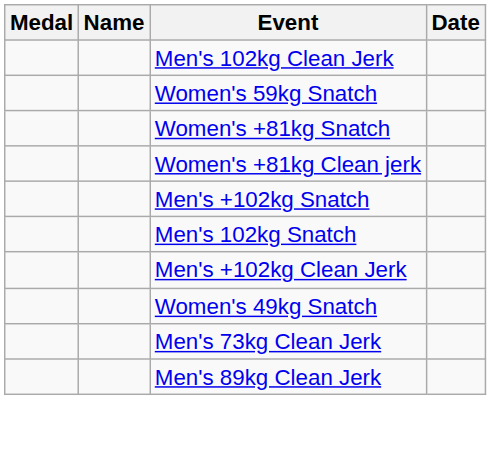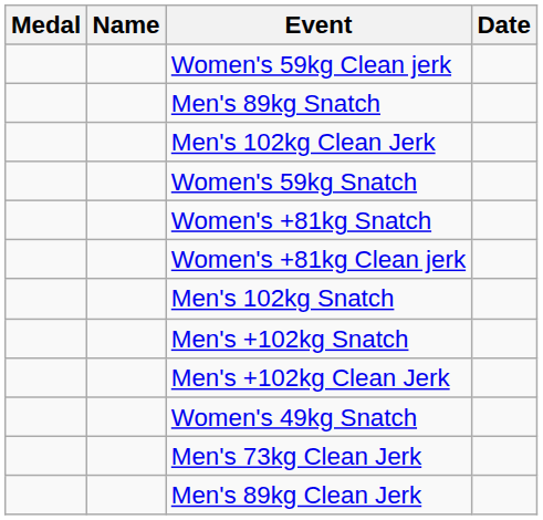 <table class="wikitable sortable" style="font-size:95%">
 <tr>
 <th>Medal</th>
 <th>Name</th>
 <th>Event</th>
 <th>Date</th>
+</tr>
+<tr>
+<td></td>
+<td></td>
+<td><a href='#'>Women's 59kg Clean jerk</a></td>
+<td></td>
+</tr>
+<tr>
+<td></td>
+<td></td>
+<td><a href='#'>Men's 89kg Snatch</a></td>
+<td></td>
 </tr>
 <tr>
 <td></td>
 <td></td>
 <td><a href='#'>Men's 102kg Clean Jerk</a></td>
 <td></td>
 </tr>
 <tr>
 <td></td>
 <td></td>
 <td><a href='#'>Women's 59kg Snatch</a></td>
 <td></td>
 </tr>
 <tr>
 <td></td>
 <td></td>
 <td><a href='#'>Women's +81kg Snatch</a></td>
 <td></td>
 </tr>
 <tr>
 <td></td>
 <td></td>
 <td><a href='#'>Women's +81kg Clean jerk</a></td>
 <td></td>
 </tr>
 <tr>
 <td></td>
 <td></td>
-<td><a href='#'>Men's +102kg Snatch</a></td>
+<td><a href='#'>Men's 102kg Snatch</a></td>
 <td></td>
 </tr>
 <tr>
 <td></td>
 <td></td>
-<td><a href='#'>Men's 102kg Snatch</a></td>
+<td><a href='#'>Men's +102kg Snatch</a></td>
 <td></td>
 </tr>
 <tr>
 <td></td>
 <td></td>
 <td><a href='#'>Men's +102kg Clean Jerk</a></td>
 <td></td>
 </tr>
 <tr>
 <td></td>
 <td></td>
 <td><a href='#'>Women's 49kg Snatch</a></td>
 <td></td>
 </tr>
 <tr>
 <td></td>
 <td></td>
 <td><a href='#'>Men's 73kg Clean Jerk</a></td>
 <td></td>
 </tr>
 <tr>
 <td></td>
 <td></td>
 <td><a href='#'>Men's 89kg Clean Jerk</a></td>
 <td></td>
 </tr>
 </table>
